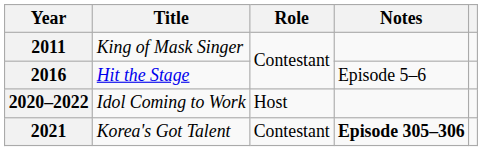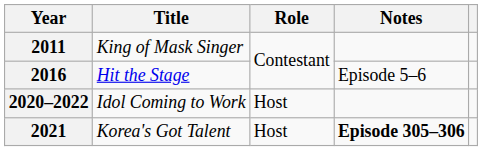 <table class="wikitable plainrowheaders sortable">
 <tr>
 <th scope="col">Year</th>
 <th scope="col">Title</th>
 <th scope="col">Role</th>
 <th scope="col">Notes</th>
 <th scope="col" class="unsortable"></th>
 </tr>
 <tr>
 <th scope="row">2011</th>
 <td><em>King of Mask Singer</em></td>
 <td rowspan="2">Contestant</td>
 <td></td>
 <td style="text-align:center"></td>
 </tr>
 <tr>
 <th scope="row">2016</th>
 <td><em><a href='#'>Hit the Stage</a></em></td>
 <td>Episode 5–6</td>
 <td style="text-align:center"></td>
 </tr>
 <tr>
 <th scope="row">2020–2022</th>
 <td><em>Idol Coming to Work</em></td>
 <td>Host</td>
 <td></td>
 <td style="text-align:center"></td>
 </tr>
 <tr>
 <th scope="row">2021</th>
 <td><em>Korea's Got Talent</em></td>
-<td>Contestant</td>
+<td>Host</td>
 <td><strong>Episode 305–306</strong></td>
 <td style="text-align:center"></td>
 </tr>
 </table>
